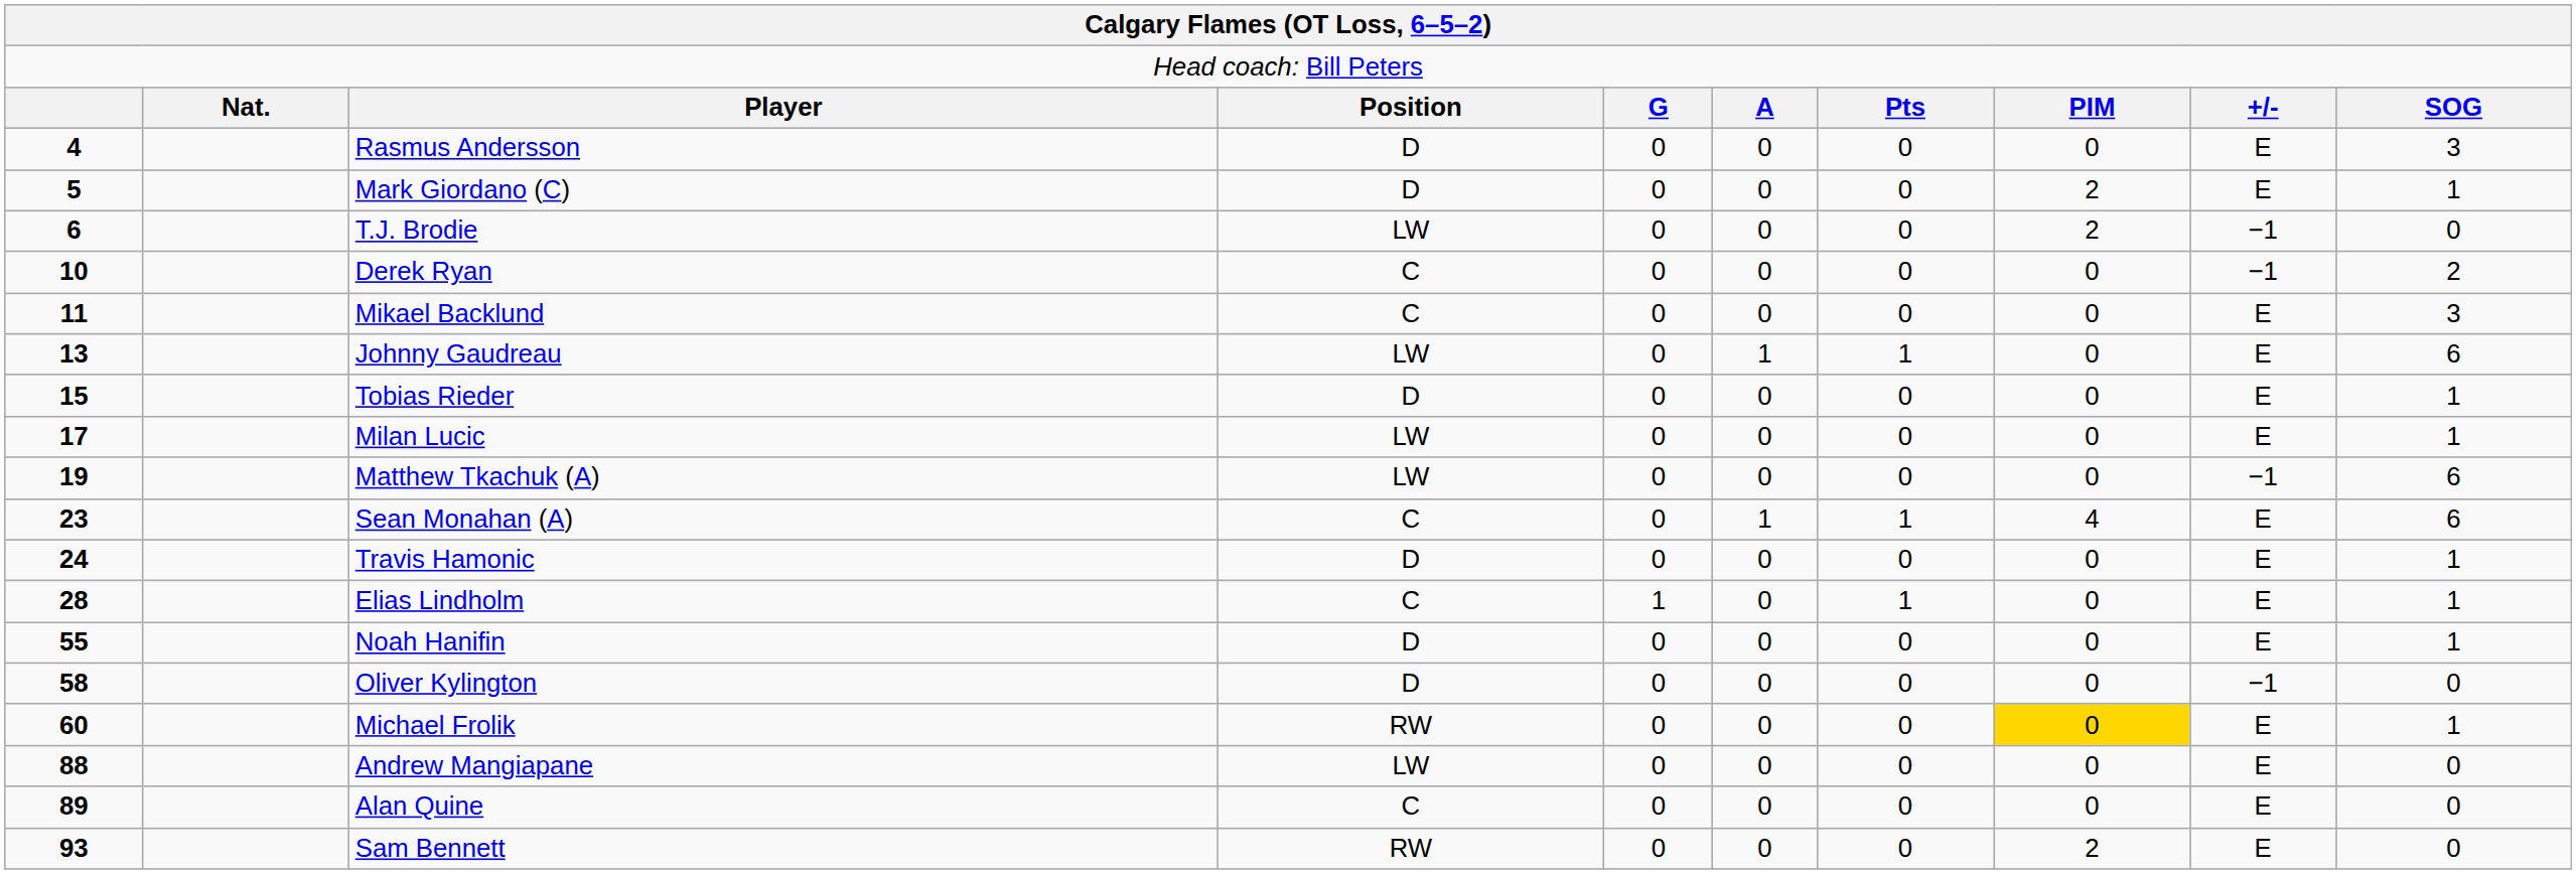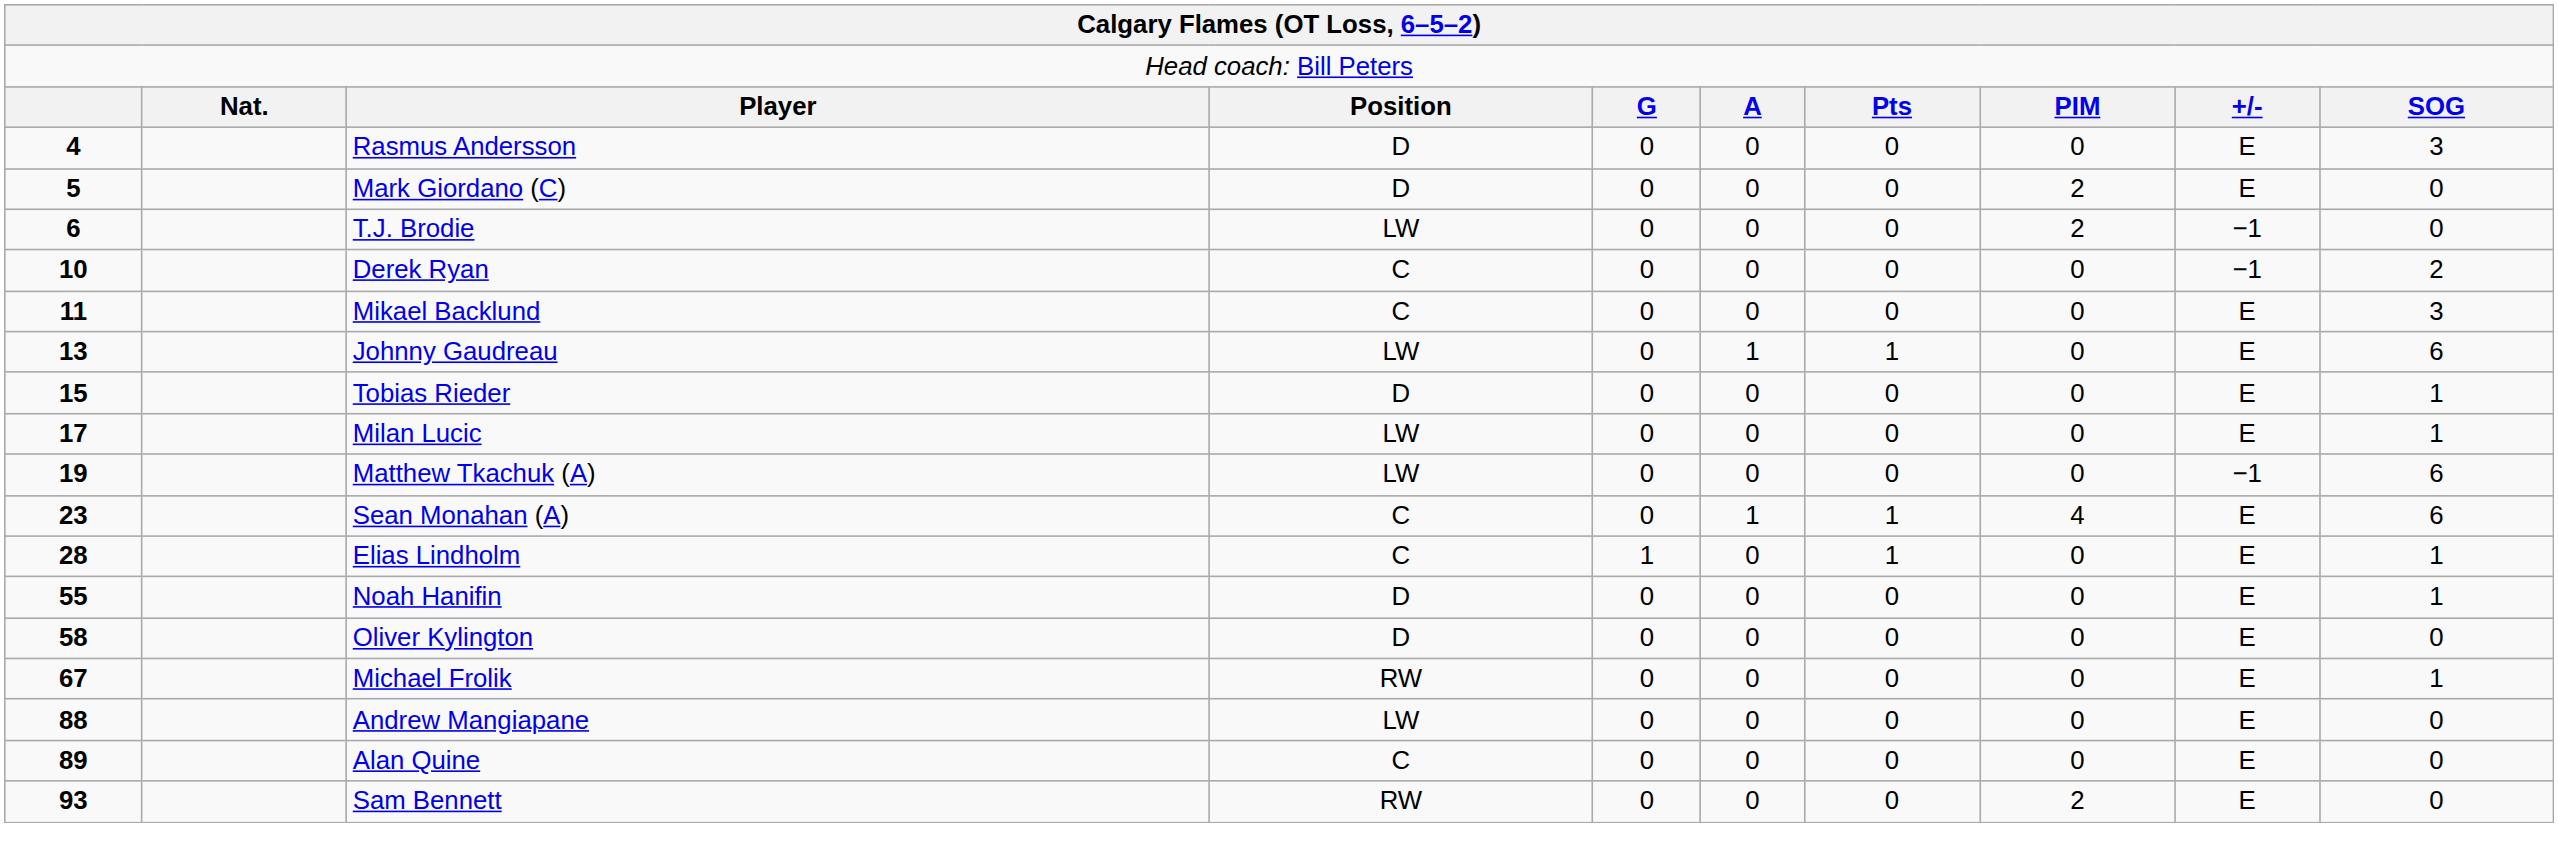 <table width="100%" class="wikitable" style="text-align:center">
 <tr>
 <th colspan=10>Calgary Flames (OT Loss, <a href='#'>6–5–2</a>)</th>
 </tr>
 <tr>
 <td colspan=10><em>Head coach:</em> <a href='#'>Bill Peters</a></td>
 </tr>
 <tr>
 <th align=center></th>
 <th>Nat.</th>
 <th>Player</th>
 <th>Position</th>
 <th><a href='#'>G</a></th>
 <th><a href='#'>A</a></th>
 <th><a href='#'>Pts</a></th>
 <th><a href='#'>PIM</a></th>
 <th><a href='#'>+/-</a></th>
 <th><a href='#'>SOG</a></th>
 </tr>
 <tr>
 <td><strong>4</strong></td>
 <td align=center></td>
 <td align=left><a href='#'>Rasmus Andersson</a></td>
 <td>D</td>
 <td>0</td>
 <td>0</td>
 <td>0</td>
 <td>0</td>
 <td>E</td>
 <td>3</td>
 </tr>
 <tr>
 <td><strong>5</strong></td>
 <td align=center></td>
 <td align=left><a href='#'>Mark Giordano</a> (<a href='#'>C</a>)</td>
 <td>D</td>
 <td>0</td>
 <td>0</td>
 <td>0</td>
 <td>2</td>
 <td>E</td>
-<td>1</td>
+<td>0</td>
 </tr>
 <tr>
 <td><strong>6</strong></td>
 <td align=center></td>
 <td align=left><a href='#'>T.J. Brodie</a></td>
 <td>LW</td>
 <td>0</td>
 <td>0</td>
 <td>0</td>
 <td>2</td>
 <td>−1</td>
 <td>0</td>
 </tr>
 <tr>
 <td><strong>10</strong></td>
 <td align=center></td>
 <td align=left><a href='#'>Derek Ryan</a></td>
 <td>C</td>
 <td>0</td>
 <td>0</td>
 <td>0</td>
 <td>0</td>
 <td>−1</td>
 <td>2</td>
 </tr>
 <tr>
 <td><strong>11</strong></td>
 <td align=center></td>
 <td align=left><a href='#'>Mikael Backlund</a></td>
 <td>C</td>
 <td>0</td>
 <td>0</td>
 <td>0</td>
 <td>0</td>
 <td>E</td>
 <td>3</td>
 </tr>
 <tr>
 <td><strong>13</strong></td>
 <td align=center></td>
 <td align=left><a href='#'>Johnny Gaudreau</a></td>
 <td>LW</td>
 <td>0</td>
 <td>1</td>
 <td>1</td>
 <td>0</td>
 <td>E</td>
 <td>6</td>
 </tr>
 <tr>
 <td><strong>15</strong></td>
 <td align=center></td>
 <td align=left><a href='#'>Tobias Rieder</a></td>
 <td>D</td>
 <td>0</td>
 <td>0</td>
 <td>0</td>
 <td>0</td>
 <td>E</td>
 <td>1</td>
 </tr>
 <tr>
 <td><strong>17</strong></td>
 <td align=center></td>
 <td align=left><a href='#'>Milan Lucic</a></td>
 <td>LW</td>
 <td>0</td>
 <td>0</td>
 <td>0</td>
 <td>0</td>
 <td>E</td>
 <td>1</td>
 </tr>
 <tr>
 <td><strong>19</strong></td>
 <td align=center></td>
 <td align=left><a href='#'>Matthew Tkachuk</a> (<a href='#'>A</a>)</td>
 <td>LW</td>
 <td>0</td>
 <td>0</td>
 <td>0</td>
 <td>0</td>
 <td>−1</td>
 <td>6</td>
 </tr>
 <tr>
 <td><strong>23</strong></td>
 <td align=center></td>
 <td align=left><a href='#'>Sean Monahan</a> (<a href='#'>A</a>)</td>
 <td>C</td>
 <td>0</td>
 <td>1</td>
 <td>1</td>
 <td>4</td>
 <td>E</td>
 <td>6</td>
 </tr>
 <tr>
-<td><strong>24</strong></td>
-<td align=center></td>
-<td align=left><a href='#'>Travis Hamonic</a></td>
-<td>D</td>
-<td>0</td>
-<td>0</td>
-<td>0</td>
-<td>0</td>
-<td>E</td>
-<td>1</td>
-</tr>
-<tr>
 <td><strong>28</strong></td>
 <td align=center></td>
 <td align=left><a href='#'>Elias Lindholm</a></td>
 <td>C</td>
 <td>1</td>
 <td>0</td>
 <td>1</td>
 <td>0</td>
 <td>E</td>
 <td>1</td>
 </tr>
 <tr>
 <td><strong>55</strong></td>
 <td align=center></td>
 <td align=left><a href='#'>Noah Hanifin</a></td>
 <td>D</td>
 <td>0</td>
 <td>0</td>
 <td>0</td>
 <td>0</td>
 <td>E</td>
 <td>1</td>
 </tr>
 <tr>
 <td><strong>58</strong></td>
 <td align=center></td>
 <td align=left><a href='#'>Oliver Kylington</a></td>
 <td>D</td>
 <td>0</td>
 <td>0</td>
 <td>0</td>
 <td>0</td>
-<td>−1</td>
+<td>E</td>
 <td>0</td>
 </tr>
 <tr>
-<td><strong>60</strong></td>
+<td><strong>67</strong></td>
 <td align=center></td>
 <td align=left><a href='#'>Michael Frolik</a></td>
 <td>RW</td>
 <td>0</td>
 <td>0</td>
 <td>0</td>
-<td style="background: gold;">0</td>
+<td>0</td>
 <td>E</td>
 <td>1</td>
 </tr>
 <tr>
 <td><strong>88</strong></td>
 <td align=center></td>
 <td align=left><a href='#'>Andrew Mangiapane</a></td>
 <td>LW</td>
 <td>0</td>
 <td>0</td>
 <td>0</td>
 <td>0</td>
 <td>E</td>
 <td>0</td>
 </tr>
 <tr>
 <td><strong>89</strong></td>
 <td align=center></td>
 <td align=left><a href='#'>Alan Quine</a></td>
 <td>C</td>
 <td>0</td>
 <td>0</td>
 <td>0</td>
 <td>0</td>
 <td>E</td>
 <td>0</td>
 </tr>
 <tr>
 <td><strong>93</strong></td>
 <td align=center></td>
 <td align=left><a href='#'>Sam Bennett</a></td>
 <td>RW</td>
 <td>0</td>
 <td>0</td>
 <td>0</td>
 <td>2</td>
 <td>E</td>
 <td>0</td>
 </tr>
 </table>
